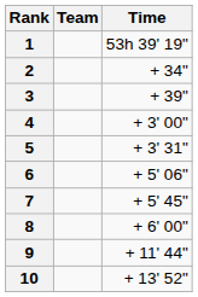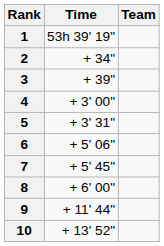 <table class="wikitable">
 <tr>
 <th scope="col">Rank</th>
+<th scope="col">Time</th>
 <th scope="col">Team</th>
-<th scope="col">Time</th>
 </tr>
 <tr>
 <th scope="row">1</th>
+<td align="right">53h 39' 19"</td>
 <td> </td>
-<td align="right">53h 39' 19"</td>
 </tr>
 <tr>
 <th scope="row">2</th>
+<td align="right">+ 34"</td>
 <td> </td>
-<td align="right">+ 34"</td>
 </tr>
 <tr>
 <th scope="row">3</th>
+<td align="right">+ 39"</td>
 <td> </td>
-<td align="right">+ 39"</td>
 </tr>
 <tr>
 <th scope="row">4</th>
+<td align="right">+ 3' 00"</td>
 <td> </td>
-<td align="right">+ 3' 00"</td>
 </tr>
 <tr>
 <th scope="row">5</th>
+<td align="right">+ 3' 31"</td>
 <td> </td>
-<td align="right">+ 3' 31"</td>
 </tr>
 <tr>
 <th scope="row">6</th>
+<td align="right">+ 5' 06"</td>
 <td> </td>
-<td align="right">+ 5' 06"</td>
 </tr>
 <tr>
 <th scope="row">7</th>
+<td align="right">+ 5' 45"</td>
 <td> </td>
-<td align="right">+ 5' 45"</td>
 </tr>
 <tr>
 <th scope="row">8</th>
+<td align="right">+ 6' 00"</td>
 <td> </td>
-<td align="right">+ 6' 00"</td>
 </tr>
 <tr>
 <th scope="row">9</th>
+<td align="right">+ 11' 44"</td>
 <td> </td>
-<td align="right">+ 11' 44"</td>
 </tr>
 <tr>
 <th scope="row">10</th>
+<td align="right">+ 13' 52"</td>
 <td> </td>
-<td align="right">+ 13' 52"</td>
 </tr>
 </table>
